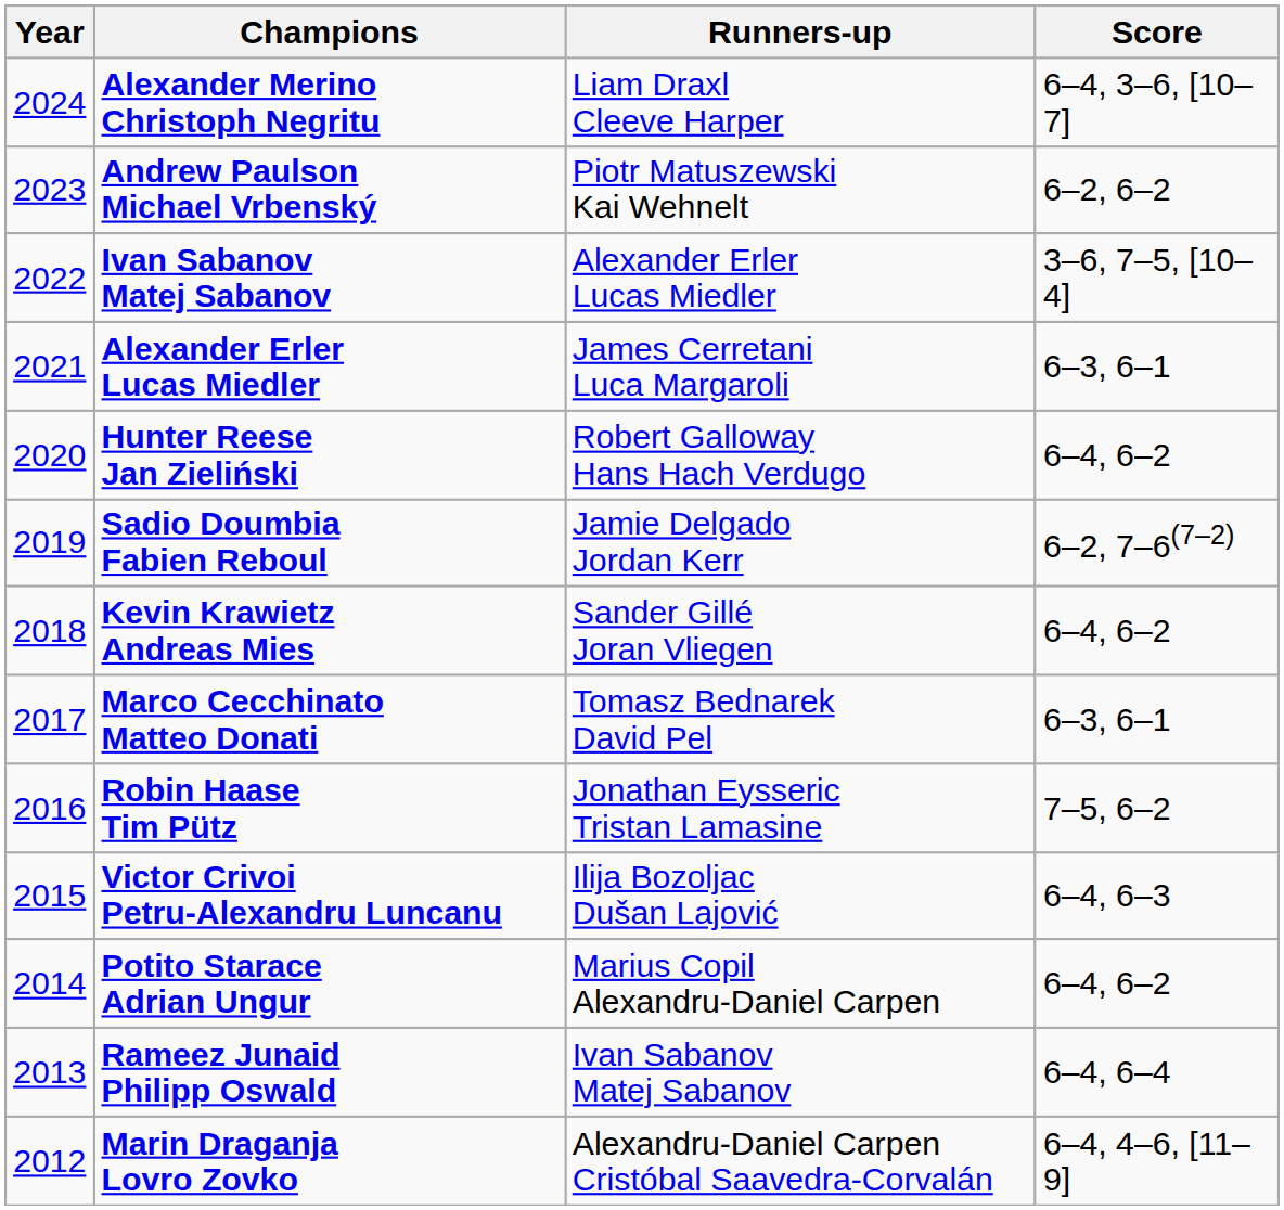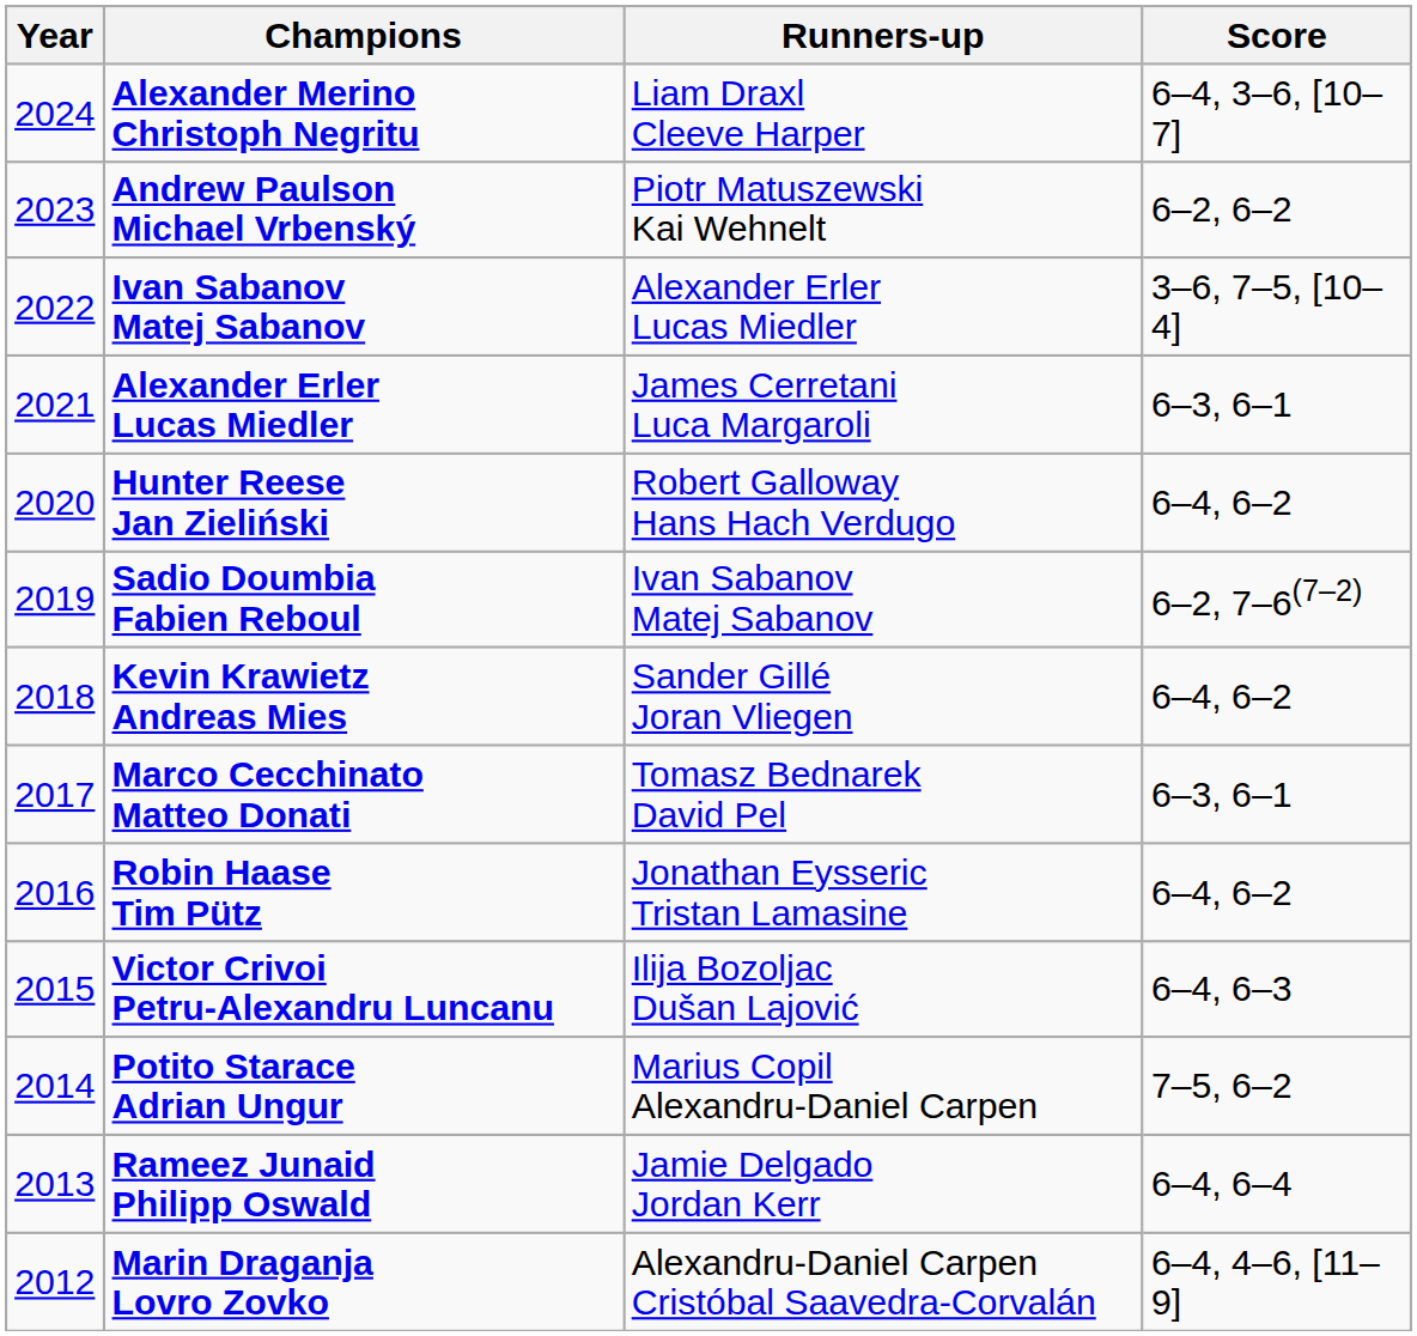 <table class="wikitable" style="font-size:90%">
 <tr>
 <th>Year</th>
 <th width="200">Champions</th>
 <th width="200">Runners-up</th>
 <th width="100">Score</th>
 </tr>
 <tr>
 <td><a href='#'>2024</a></td>
 <td> <strong><a href='#'>Alexander Merino</a></strong> <br>  <strong><a href='#'>Christoph Negritu</a></strong></td>
 <td> <a href='#'>Liam Draxl</a> <br>  <a href='#'>Cleeve Harper</a></td>
 <td>6–4, 3–6, [10–7]</td>
 </tr>
 <tr>
 <td><a href='#'>2023</a></td>
 <td> <strong><a href='#'>Andrew Paulson</a></strong> <br>  <strong><a href='#'>Michael Vrbenský</a></strong></td>
 <td> <a href='#'>Piotr Matuszewski</a> <br>  Kai Wehnelt</td>
 <td>6–2, 6–2</td>
 </tr>
 <tr>
 <td><a href='#'>2022</a></td>
 <td> <strong><a href='#'>Ivan Sabanov</a></strong> <br>  <strong><a href='#'>Matej Sabanov</a></strong></td>
 <td> <a href='#'>Alexander Erler</a> <br>  <a href='#'>Lucas Miedler</a></td>
 <td>3–6, 7–5, [10–4]</td>
 </tr>
 <tr>
 <td><a href='#'>2021</a></td>
 <td> <strong><a href='#'>Alexander Erler</a></strong> <br>  <strong><a href='#'>Lucas Miedler</a></strong></td>
 <td> <a href='#'>James Cerretani</a> <br>  <a href='#'>Luca Margaroli</a></td>
 <td>6–3, 6–1</td>
 </tr>
 <tr>
 <td><a href='#'>2020</a></td>
 <td> <strong><a href='#'>Hunter Reese</a></strong> <br>  <strong><a href='#'>Jan Zieliński</a></strong></td>
 <td> <a href='#'>Robert Galloway</a> <br>  <a href='#'>Hans Hach Verdugo</a></td>
 <td>6–4, 6–2</td>
 </tr>
 <tr>
 <td><a href='#'>2019</a></td>
 <td> <strong><a href='#'>Sadio Doumbia</a></strong> <br>  <strong><a href='#'>Fabien Reboul</a></strong></td>
-<td> <a href='#'>Jamie Delgado</a> <br>  <a href='#'>Jordan Kerr</a></td>
+<td> <a href='#'>Ivan Sabanov</a> <br>  <a href='#'>Matej Sabanov</a></td>
 <td>6–2, 7–6<sup>(7–2)</sup></td>
 </tr>
 <tr>
 <td><a href='#'>2018</a></td>
 <td> <strong><a href='#'>Kevin Krawietz</a></strong> <br>  <strong><a href='#'>Andreas Mies</a></strong></td>
 <td> <a href='#'>Sander Gillé</a> <br>  <a href='#'>Joran Vliegen</a></td>
 <td>6–4, 6–2</td>
 </tr>
 <tr>
 <td><a href='#'>2017</a></td>
 <td> <strong><a href='#'>Marco Cecchinato</a></strong> <br>  <strong><a href='#'>Matteo Donati</a></strong></td>
 <td> <a href='#'>Tomasz Bednarek</a> <br>  <a href='#'>David Pel</a></td>
 <td>6–3, 6–1</td>
 </tr>
 <tr>
 <td><a href='#'>2016</a></td>
 <td> <strong><a href='#'>Robin Haase</a></strong> <br>  <strong><a href='#'>Tim Pütz</a></strong></td>
 <td> <a href='#'>Jonathan Eysseric</a> <br>  <a href='#'>Tristan Lamasine</a></td>
-<td>7–5, 6–2</td>
+<td>6–4, 6–2</td>
 </tr>
 <tr>
 <td><a href='#'>2015</a></td>
 <td> <strong><a href='#'>Victor Crivoi</a></strong> <br>  <strong><a href='#'>Petru-Alexandru Luncanu</a></strong></td>
 <td> <a href='#'>Ilija Bozoljac</a> <br>  <a href='#'>Dušan Lajović</a></td>
 <td>6–4, 6–3</td>
 </tr>
 <tr>
 <td><a href='#'>2014</a></td>
 <td> <strong><a href='#'>Potito Starace</a></strong> <br>  <strong><a href='#'>Adrian Ungur</a></strong></td>
 <td> <a href='#'>Marius Copil</a> <br>  Alexandru-Daniel Carpen</td>
-<td>6–4, 6–2</td>
+<td>7–5, 6–2</td>
 </tr>
 <tr>
 <td><a href='#'>2013</a></td>
 <td> <strong><a href='#'>Rameez Junaid</a></strong> <br>  <strong><a href='#'>Philipp Oswald</a></strong></td>
-<td> <a href='#'>Ivan Sabanov</a> <br>  <a href='#'>Matej Sabanov</a></td>
+<td> <a href='#'>Jamie Delgado</a> <br>  <a href='#'>Jordan Kerr</a></td>
 <td>6–4, 6–4</td>
 </tr>
 <tr>
 <td><a href='#'>2012</a></td>
 <td> <strong><a href='#'>Marin Draganja</a></strong> <br>  <strong><a href='#'>Lovro Zovko</a></strong></td>
 <td> Alexandru-Daniel Carpen <br>  <a href='#'>Cristóbal Saavedra-Corvalán</a></td>
 <td>6–4, 4–6, [11–9]</td>
 </tr>
 </table>
